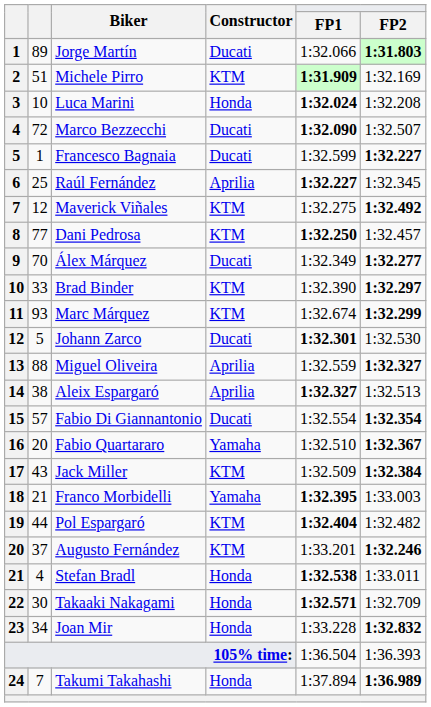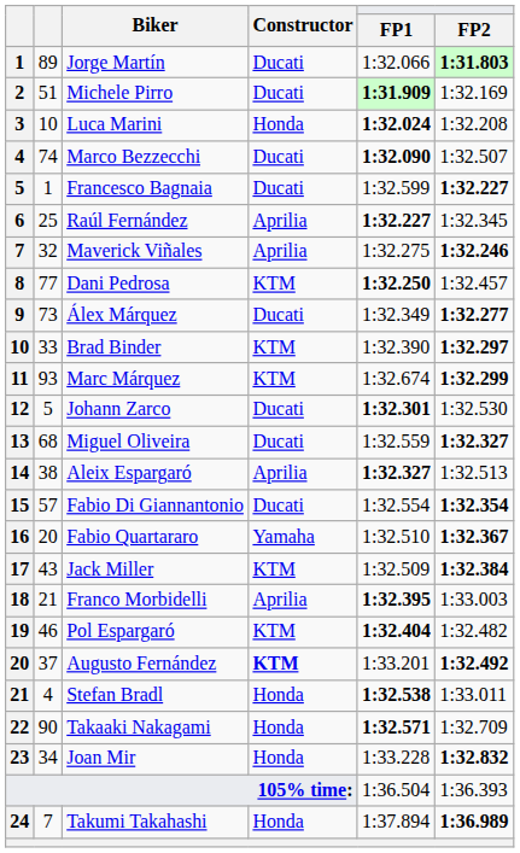 <table class="wikitable sortable" style="font-size: 85%;">
 <tr>
 <th rowspan="2"></th>
 <th rowspan="2"></th>
 <th rowspan="2">Biker</th>
 <th rowspan="2">Constructor</th>
 <th colspan="3" style="background:#eaecf0; text-align:center;"></th>
 </tr>
 <tr>
 <th scope="col">FP1</th>
 <th scope="col">FP2</th>
 </tr>
 <tr>
 <th scope="row">1</th>
 <td align="center">89</td>
 <td> <a href='#'>Jorge Martín</a></td>
 <td><a href='#'>Ducati</a></td>
 <td>1:32.066</td>
 <td style="background:#ccffcc;"><strong>1:31.803</strong></td>
 </tr>
 <tr>
 <th scope="row">2</th>
 <td align="center">51</td>
 <td> <a href='#'>Michele Pirro</a></td>
-<td><a href='#'>KTM</a></td>
+<td><a href='#'>Ducati</a></td>
 <td style="background:#ccffcc;"><strong>1:31.909</strong></td>
 <td>1:32.169</td>
 </tr>
 <tr>
 <th scope="row">3</th>
 <td align="center">10</td>
 <td> <a href='#'>Luca Marini</a></td>
 <td><a href='#'>Honda</a></td>
 <td><strong>1:32.024</strong></td>
 <td>1:32.208</td>
 </tr>
 <tr>
 <th scope="row">4</th>
-<td align="center">72</td>
+<td align="center">74</td>
 <td> <a href='#'>Marco Bezzecchi</a></td>
 <td><a href='#'>Ducati</a></td>
 <td><strong>1:32.090</strong></td>
 <td>1:32.507</td>
 </tr>
 <tr>
 <th scope="row">5</th>
 <td align="center">1</td>
 <td> <a href='#'>Francesco Bagnaia</a></td>
 <td><a href='#'>Ducati</a></td>
 <td>1:32.599</td>
 <td><strong>1:32.227</strong></td>
 </tr>
 <tr>
 <th scope="row">6</th>
 <td align="center">25</td>
 <td> <a href='#'>Raúl Fernández</a></td>
 <td><a href='#'>Aprilia</a></td>
 <td><strong>1:32.227</strong></td>
 <td>1:32.345</td>
 </tr>
 <tr>
 <th scope="row">7</th>
-<td align="center">12</td>
+<td align="center">32</td>
 <td> <a href='#'>Maverick Viñales</a></td>
-<td><a href='#'>KTM</a></td>
+<td><a href='#'>Aprilia</a></td>
 <td>1:32.275</td>
-<td><strong>1:32.492</strong></td>
+<td><strong>1:32.246</strong></td>
 </tr>
 <tr>
 <th scope="row">8</th>
 <td align="center">77</td>
 <td> <a href='#'>Dani Pedrosa</a></td>
 <td><a href='#'>KTM</a></td>
 <td><strong>1:32.250</strong></td>
 <td>1:32.457</td>
 </tr>
 <tr>
 <th scope="row">9</th>
-<td align="center">70</td>
+<td align="center">73</td>
 <td> <a href='#'>Álex Márquez</a></td>
 <td><a href='#'>Ducati</a></td>
 <td>1:32.349</td>
 <td><strong>1:32.277</strong></td>
 </tr>
 <tr>
 <th scope="row">10</th>
 <td align="center">33</td>
 <td> <a href='#'>Brad Binder</a></td>
 <td><a href='#'>KTM</a></td>
 <td>1:32.390</td>
 <td><strong>1:32.297</strong></td>
 </tr>
 <tr>
 <th scope="row">11</th>
 <td align="center">93</td>
 <td> <a href='#'>Marc Márquez</a></td>
 <td><a href='#'>KTM</a></td>
 <td>1:32.674</td>
 <td><strong>1:32.299</strong></td>
 </tr>
 <tr>
 <th scope="row">12</th>
 <td align="center">5</td>
 <td> <a href='#'>Johann Zarco</a></td>
 <td><a href='#'>Ducati</a></td>
 <td><strong>1:32.301</strong></td>
 <td>1:32.530</td>
 </tr>
 <tr>
 <th scope="row">13</th>
-<td align="center">88</td>
+<td align="center">68</td>
 <td> <a href='#'>Miguel Oliveira</a></td>
-<td><a href='#'>Aprilia</a></td>
+<td><a href='#'>Ducati</a></td>
 <td>1:32.559</td>
 <td><strong>1:32.327</strong></td>
 </tr>
 <tr>
 <th scope="row">14</th>
 <td align="center">38</td>
 <td> <a href='#'>Aleix Espargaró</a></td>
 <td><a href='#'>Aprilia</a></td>
 <td><strong>1:32.327</strong></td>
 <td>1:32.513</td>
 </tr>
 <tr>
 <th scope="row">15</th>
 <td align="center">57</td>
 <td> <a href='#'>Fabio Di Giannantonio</a></td>
 <td><a href='#'>Ducati</a></td>
 <td>1:32.554</td>
 <td><strong>1:32.354</strong></td>
 </tr>
 <tr>
 <th scope="row">16</th>
 <td align="center">20</td>
 <td> <a href='#'>Fabio Quartararo</a></td>
 <td><a href='#'>Yamaha</a></td>
 <td>1:32.510</td>
 <td><strong>1:32.367</strong></td>
 </tr>
 <tr>
 <th scope="row">17</th>
 <td align="center">43</td>
 <td> <a href='#'>Jack Miller</a></td>
 <td><a href='#'>KTM</a></td>
 <td>1:32.509</td>
 <td><strong>1:32.384</strong></td>
 </tr>
 <tr>
 <th scope="row">18</th>
 <td align="center">21</td>
 <td> <a href='#'>Franco Morbidelli</a></td>
-<td><a href='#'>Yamaha</a></td>
+<td><a href='#'>Aprilia</a></td>
 <td><strong>1:32.395</strong></td>
 <td>1:33.003</td>
 </tr>
 <tr>
 <th scope="row">19</th>
-<td align="center">44</td>
+<td align="center">46</td>
 <td> <a href='#'>Pol Espargaró</a></td>
 <td><a href='#'>KTM</a></td>
 <td><strong>1:32.404</strong></td>
 <td>1:32.482</td>
 </tr>
 <tr>
 <th scope="row">20</th>
 <td align="center">37</td>
 <td> <a href='#'>Augusto Fernández</a></td>
-<td><a href='#'>KTM</a></td>
+<td><strong><a href='#'>KTM</a></strong></td>
 <td>1:33.201</td>
-<td><strong>1:32.246</strong></td>
+<td><strong>1:32.492</strong></td>
 </tr>
 <tr>
 <th scope="row">21</th>
 <td align="center">4</td>
 <td> <a href='#'>Stefan Bradl</a></td>
 <td><a href='#'>Honda</a></td>
 <td><strong>1:32.538</strong></td>
 <td>1:33.011</td>
 </tr>
 <tr>
 <th scope="row">22</th>
-<td align="center">30</td>
+<td align="center">90</td>
 <td> <a href='#'>Takaaki Nakagami</a></td>
 <td><a href='#'>Honda</a></td>
 <td><strong>1:32.571</strong></td>
 <td>1:32.709</td>
 </tr>
 <tr>
 <th scope="row">23</th>
 <td align="center">34</td>
 <td> <a href='#'>Joan Mir</a></td>
 <td><a href='#'>Honda</a></td>
 <td>1:33.228</td>
 <td><strong>1:32.832</strong></td>
 </tr>
 <tr class="sortbottom">
 <td colspan="4" style="background-color:#eaecf0;text-align:right"><strong><a href='#'>105% time</a>:</strong></td>
 <td>1:36.504</td>
 <td>1:36.393</td>
 </tr>
 <tr>
 <th scope="row">24</th>
 <td align="center">7</td>
 <td> <a href='#'>Takumi Takahashi</a></td>
 <td><a href='#'>Honda</a></td>
 <td>1:37.894</td>
 <td><strong>1:36.989</strong></td>
 </tr>
 <tr>
 <th colspan="7"></th>
 </tr>
 </table>
